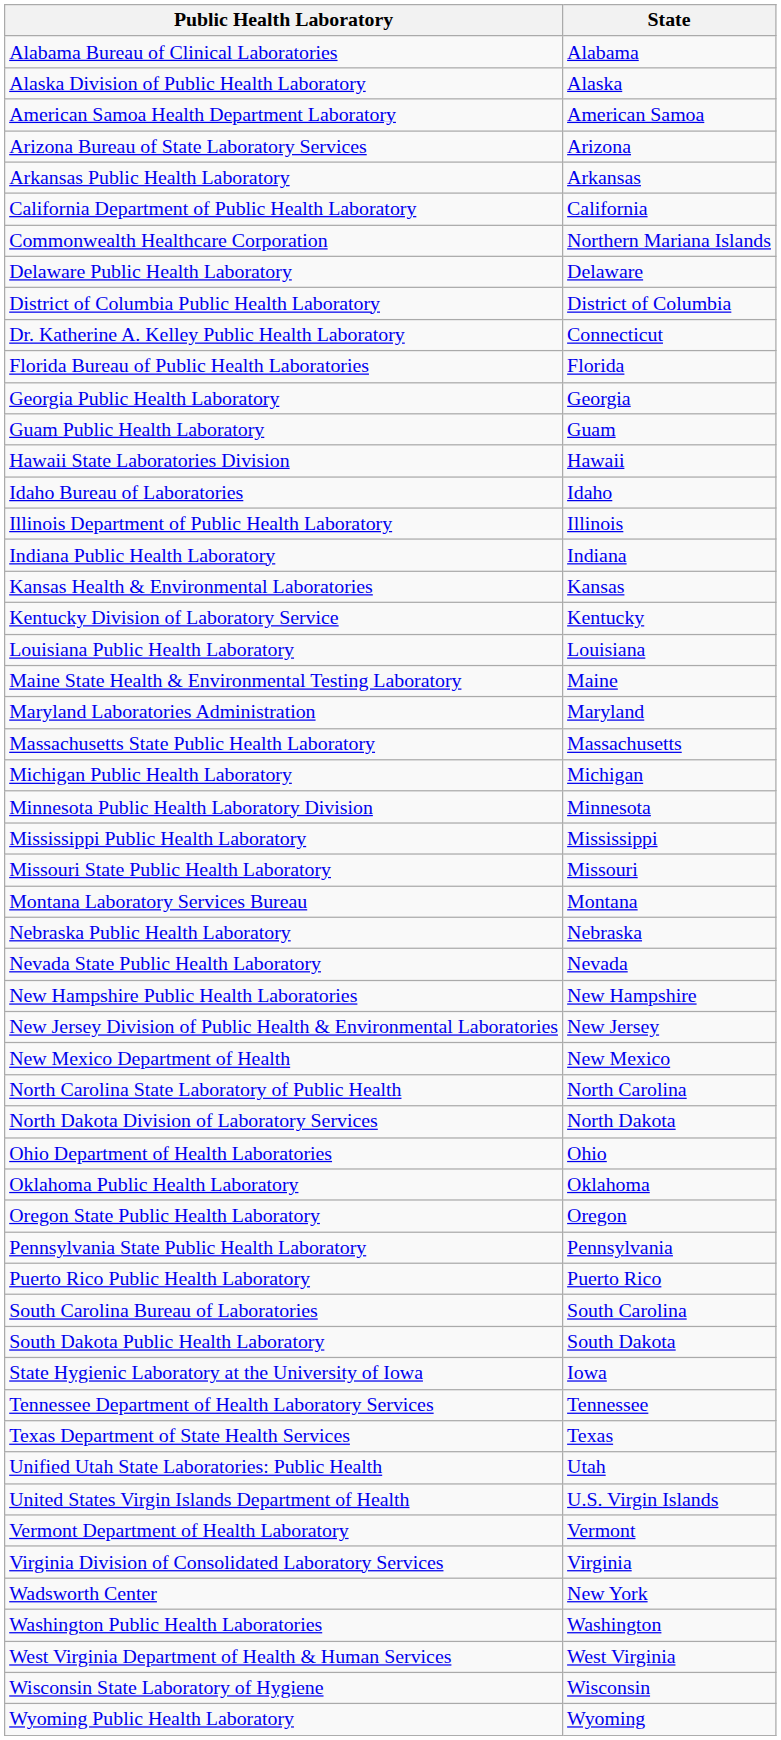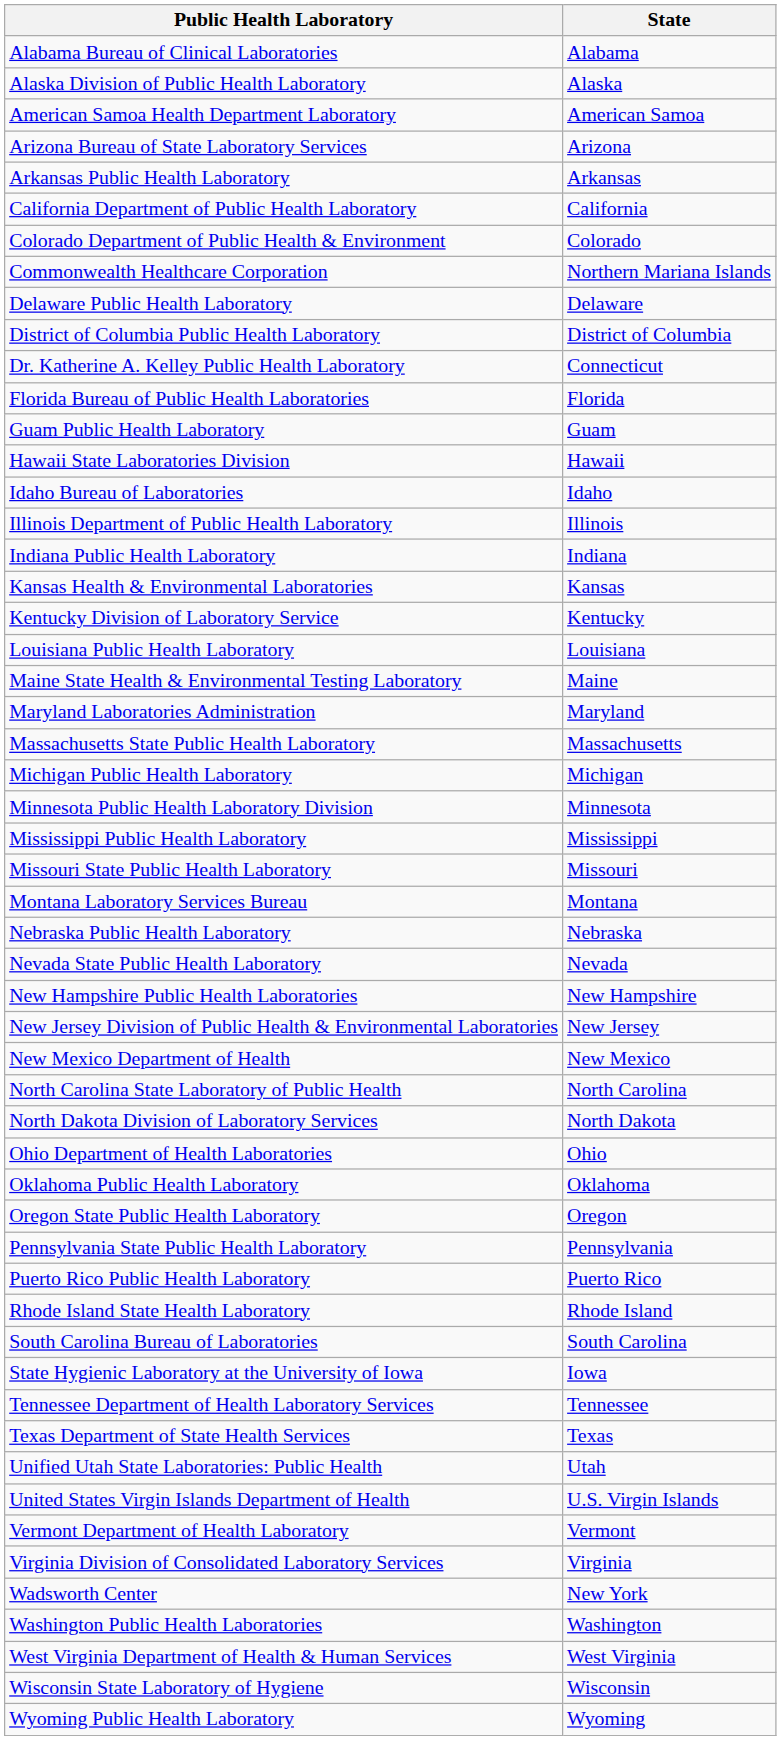 <table class="wikitable sortable">
 <tr>
 <th>Public Health Laboratory</th>
 <th>State</th>
 </tr>
 <tr>
 <td><a href='#'>Alabama Bureau of Clinical Laboratories</a></td>
 <td><a href='#'>Alabama</a></td>
 </tr>
 <tr>
 <td><a href='#'>Alaska Division of Public Health Laboratory</a></td>
 <td><a href='#'>Alaska</a></td>
 </tr>
 <tr>
 <td><a href='#'>American Samoa Health Department Laboratory</a></td>
 <td><a href='#'>American Samoa</a></td>
 </tr>
 <tr>
 <td><a href='#'>Arizona Bureau of State Laboratory Services</a></td>
 <td><a href='#'>Arizona</a></td>
 </tr>
 <tr>
 <td><a href='#'>Arkansas Public Health Laboratory</a></td>
 <td><a href='#'>Arkansas</a></td>
 </tr>
 <tr>
 <td><a href='#'>California Department of Public Health Laboratory</a></td>
 <td><a href='#'>California</a></td>
 </tr>
 <tr>
+<td><a href='#'>Colorado Department of Public Health & Environment</a></td>
+<td><a href='#'>Colorado</a></td>
+</tr>
+<tr>
 <td><a href='#'>Commonwealth Healthcare Corporation</a></td>
 <td><a href='#'>Northern Mariana Islands</a></td>
 </tr>
 <tr>
 <td><a href='#'>Delaware Public Health Laboratory</a></td>
 <td><a href='#'>Delaware</a></td>
 </tr>
 <tr>
 <td><a href='#'>District of Columbia Public Health Laboratory</a></td>
 <td><a href='#'>District of Columbia</a></td>
 </tr>
 <tr>
 <td><a href='#'>Dr. Katherine A. Kelley Public Health Laboratory</a></td>
 <td><a href='#'>Connecticut</a></td>
 </tr>
 <tr>
 <td><a href='#'>Florida Bureau of Public Health Laboratories</a></td>
 <td><a href='#'>Florida</a></td>
-</tr>
-<tr>
-<td><a href='#'>Georgia Public Health Laboratory</a></td>
-<td><a href='#'>Georgia</a></td>
 </tr>
 <tr>
 <td><a href='#'>Guam Public Health Laboratory</a></td>
 <td><a href='#'>Guam</a></td>
 </tr>
 <tr>
 <td><a href='#'>Hawaii State Laboratories Division</a></td>
 <td><a href='#'>Hawaii</a></td>
 </tr>
 <tr>
 <td><a href='#'>Idaho Bureau of Laboratories</a></td>
 <td><a href='#'>Idaho</a></td>
 </tr>
 <tr>
 <td><a href='#'>Illinois Department of Public Health Laboratory</a></td>
 <td><a href='#'>Illinois</a></td>
 </tr>
 <tr>
 <td><a href='#'>Indiana Public Health Laboratory</a></td>
 <td><a href='#'>Indiana</a></td>
 </tr>
 <tr>
 <td><a href='#'>Kansas Health & Environmental Laboratories</a></td>
 <td><a href='#'>Kansas</a></td>
 </tr>
 <tr>
 <td><a href='#'>Kentucky Division of Laboratory Service</a></td>
 <td><a href='#'>Kentucky</a></td>
 </tr>
 <tr>
 <td><a href='#'>Louisiana Public Health Laboratory</a></td>
 <td><a href='#'>Louisiana</a></td>
 </tr>
 <tr>
 <td><a href='#'>Maine State Health & Environmental Testing Laboratory</a></td>
 <td><a href='#'>Maine</a></td>
 </tr>
 <tr>
 <td><a href='#'>Maryland Laboratories Administration</a></td>
 <td><a href='#'>Maryland</a></td>
 </tr>
 <tr>
 <td><a href='#'>Massachusetts State Public Health Laboratory</a></td>
 <td><a href='#'>Massachusetts</a></td>
 </tr>
 <tr>
 <td><a href='#'>Michigan Public Health Laboratory</a></td>
 <td><a href='#'>Michigan</a></td>
 </tr>
 <tr>
 <td><a href='#'>Minnesota Public Health Laboratory Division</a></td>
 <td><a href='#'>Minnesota</a></td>
 </tr>
 <tr>
 <td><a href='#'>Mississippi Public Health Laboratory</a></td>
 <td><a href='#'>Mississippi</a></td>
 </tr>
 <tr>
 <td><a href='#'>Missouri State Public Health Laboratory</a></td>
 <td><a href='#'>Missouri</a></td>
 </tr>
 <tr>
 <td><a href='#'>Montana Laboratory Services Bureau</a></td>
 <td><a href='#'>Montana</a></td>
 </tr>
 <tr>
 <td><a href='#'>Nebraska Public Health Laboratory</a></td>
 <td><a href='#'>Nebraska</a></td>
 </tr>
 <tr>
 <td><a href='#'>Nevada State Public Health Laboratory</a></td>
 <td><a href='#'>Nevada</a></td>
 </tr>
 <tr>
 <td><a href='#'>New Hampshire Public Health Laboratories</a></td>
 <td><a href='#'>New Hampshire</a></td>
 </tr>
 <tr>
 <td><a href='#'>New Jersey Division of Public Health & Environmental Laboratories</a></td>
 <td><a href='#'>New Jersey</a></td>
 </tr>
 <tr>
 <td><a href='#'>New Mexico Department of Health</a></td>
 <td><a href='#'>New Mexico</a></td>
 </tr>
 <tr>
 <td><a href='#'>North Carolina State Laboratory of Public Health</a></td>
 <td><a href='#'>North Carolina</a></td>
 </tr>
 <tr>
 <td><a href='#'>North Dakota Division of Laboratory Services</a></td>
 <td><a href='#'>North Dakota</a></td>
 </tr>
 <tr>
 <td><a href='#'>Ohio Department of Health Laboratories</a></td>
 <td><a href='#'>Ohio</a></td>
 </tr>
 <tr>
 <td><a href='#'>Oklahoma Public Health Laboratory</a></td>
 <td><a href='#'>Oklahoma</a></td>
 </tr>
 <tr>
 <td><a href='#'>Oregon State Public Health Laboratory</a></td>
 <td><a href='#'>Oregon</a></td>
 </tr>
 <tr>
 <td><a href='#'>Pennsylvania State Public Health Laboratory</a></td>
 <td><a href='#'>Pennsylvania</a></td>
 </tr>
 <tr>
 <td><a href='#'>Puerto Rico Public Health Laboratory</a></td>
 <td><a href='#'>Puerto Rico</a></td>
 </tr>
 <tr>
+<td><a href='#'>Rhode Island State Health Laboratory</a></td>
+<td><a href='#'>Rhode Island</a></td>
+</tr>
+<tr>
 <td><a href='#'>South Carolina Bureau of Laboratories</a></td>
 <td><a href='#'>South Carolina</a></td>
-</tr>
-<tr>
-<td><a href='#'>South Dakota Public Health Laboratory</a></td>
-<td><a href='#'>South Dakota</a></td>
 </tr>
 <tr>
 <td><a href='#'>State Hygienic Laboratory at the University of Iowa</a></td>
 <td><a href='#'>Iowa</a></td>
 </tr>
 <tr>
 <td><a href='#'>Tennessee Department of Health Laboratory Services</a></td>
 <td><a href='#'>Tennessee</a></td>
 </tr>
 <tr>
 <td><a href='#'>Texas Department of State Health Services</a></td>
 <td><a href='#'>Texas</a></td>
 </tr>
 <tr>
 <td><a href='#'>Unified Utah State Laboratories: Public Health</a></td>
 <td><a href='#'>Utah</a></td>
 </tr>
 <tr>
 <td><a href='#'>United States Virgin Islands Department of Health</a></td>
 <td><a href='#'>U.S. Virgin Islands</a></td>
 </tr>
 <tr>
 <td><a href='#'>Vermont Department of Health Laboratory</a></td>
 <td><a href='#'>Vermont</a></td>
 </tr>
 <tr>
 <td><a href='#'>Virginia Division of Consolidated Laboratory Services</a></td>
 <td><a href='#'>Virginia</a></td>
 </tr>
 <tr>
 <td><a href='#'>Wadsworth Center</a></td>
 <td><a href='#'>New York</a></td>
 </tr>
 <tr>
 <td><a href='#'>Washington Public Health Laboratories</a></td>
 <td><a href='#'>Washington</a></td>
 </tr>
 <tr>
 <td><a href='#'>West Virginia Department of Health & Human Services</a></td>
 <td><a href='#'>West Virginia</a></td>
 </tr>
 <tr>
 <td><a href='#'>Wisconsin State Laboratory of Hygiene</a></td>
 <td><a href='#'>Wisconsin</a></td>
 </tr>
 <tr>
 <td><a href='#'>Wyoming Public Health Laboratory</a></td>
 <td><a href='#'>Wyoming</a></td>
 </tr>
 </table>
